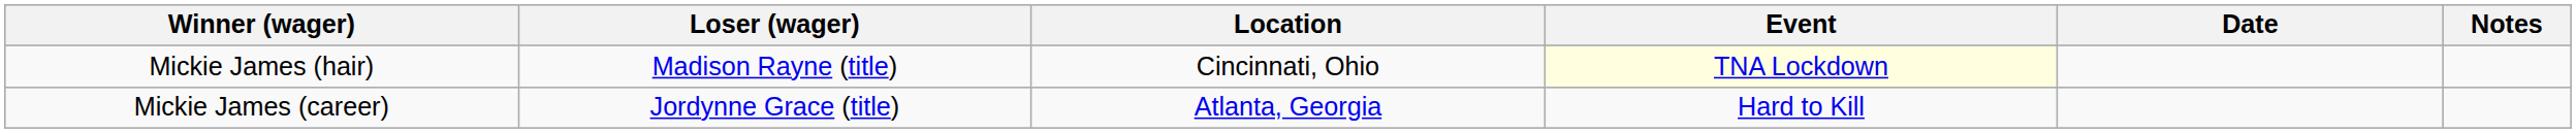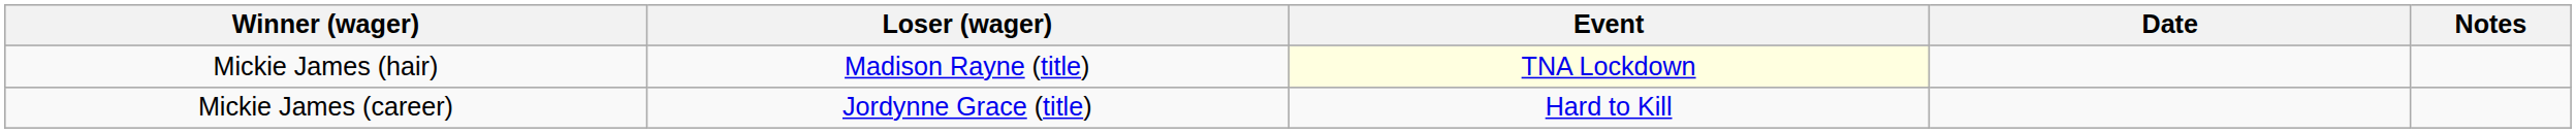 <table class="wikitable sortable" width=100% style="text-align: center">
 <tr>
 <th width=20% scope="col">Winner (wager)</th>
 <th width=20% scope="col">Loser (wager)</th>
-<th width=20% scope="col">Location</th>
 <th width=20% scope="col">Event</th>
 <th width=15% scope="col">Date</th>
 <th class="unsortable" width=5% scope="col">Notes</th>
 </tr>
 <tr>
 <td>Mickie James (hair)</td>
 <td><a href='#'>Madison Rayne</a> (<a href='#'>title</a>)</td>
-<td>Cincinnati, Ohio</td>
 <td style="background: lightyellow;"><a href='#'>TNA Lockdown</a></td>
 <td></td>
 <td></td>
 </tr>
 <tr>
 <td>Mickie James (career)</td>
 <td><a href='#'>Jordynne Grace</a> (<a href='#'>title</a>)</td>
-<td><a href='#'>Atlanta, Georgia</a></td>
 <td><a href='#'>Hard to Kill</a></td>
 <td></td>
 <td></td>
 </tr>
 </table>
